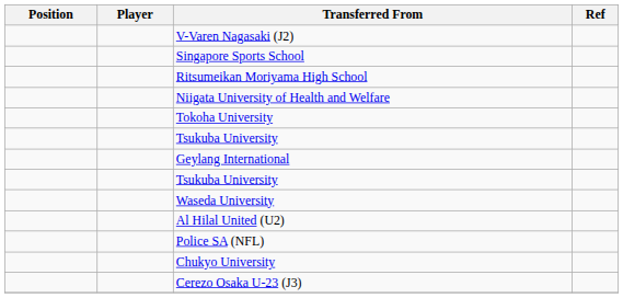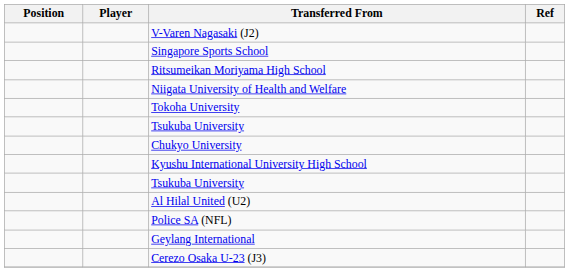 <table class="wikitable sortable" style="width:60%; text-align:center; font-size:100%; text-align:left;">
 <tr>
 <th><strong>Position</strong></th>
 <th><strong>Player</strong></th>
 <th><strong>Transferred From</strong></th>
 <th><strong>Ref</strong></th>
 </tr>
 <tr>
 <td></td>
 <td></td>
 <td> <a href='#'>V-Varen Nagasaki</a> (J2)</td>
 <td></td>
 </tr>
 <tr>
 <td></td>
 <td></td>
 <td> <a href='#'>Singapore Sports School</a></td>
 <td></td>
 </tr>
 <tr>
 <td></td>
 <td></td>
 <td> <a href='#'>Ritsumeikan Moriyama High School</a></td>
 <td></td>
 </tr>
 <tr>
 <td></td>
 <td></td>
 <td> <a href='#'>Niigata University of Health and Welfare</a></td>
 <td></td>
 </tr>
 <tr>
 <td></td>
 <td></td>
 <td> <a href='#'>Tokoha University</a></td>
 <td></td>
 </tr>
 <tr>
 <td></td>
 <td></td>
 <td> <a href='#'>Tsukuba University</a></td>
 <td></td>
 </tr>
 <tr>
 <td></td>
 <td></td>
-<td> <a href='#'>Geylang International</a></td>
+<td> <a href='#'>Chukyo University</a></td>
+<td></td>
+</tr>
+<tr>
+<td></td>
+<td></td>
+<td> <a href='#'>Kyushu International University High School</a></td>
 <td></td>
 </tr>
 <tr>
 <td></td>
 <td></td>
 <td> <a href='#'>Tsukuba University</a></td>
-<td></td>
-</tr>
-<tr>
-<td></td>
-<td></td>
-<td> <a href='#'>Waseda University</a></td>
 <td></td>
 </tr>
 <tr>
 <td></td>
 <td></td>
 <td> <a href='#'>Al Hilal United</a> (U2)</td>
 <td></td>
 </tr>
 <tr>
 <td></td>
 <td></td>
 <td> <a href='#'>Police SA</a> (NFL)</td>
 <td></td>
 </tr>
 <tr>
 <td></td>
 <td></td>
-<td> <a href='#'>Chukyo University</a></td>
+<td> <a href='#'>Geylang International</a></td>
 <td></td>
 </tr>
 <tr>
 <td></td>
 <td></td>
 <td> <a href='#'>Cerezo Osaka U-23</a> (J3)</td>
 <td></td>
 </tr>
 <tr>
 </tr>
 </table>
